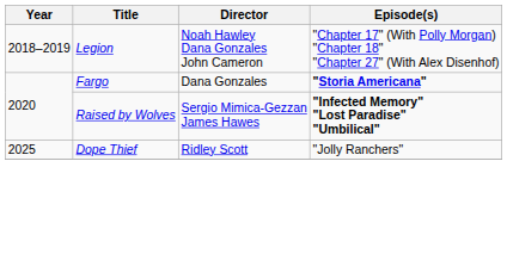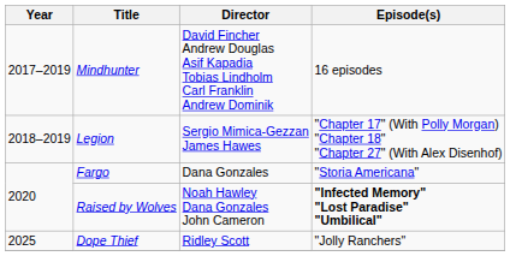 <table class="wikitable">
 <tr>
 <th>Year</th>
 <th>Title</th>
 <th>Director</th>
 <th>Episode(s)</th>
 </tr>
 <tr>
+<td>2017–2019</td>
+<td><em><a href='#'>Mindhunter</a></em></td>
+<td><a href='#'>David Fincher</a><br>Andrew Douglas<br><a href='#'>Asif Kapadia</a><br><a href='#'>Tobias Lindholm</a><br><a href='#'>Carl Franklin</a><br><a href='#'>Andrew Dominik</a></td>
+<td>16 episodes</td>
+</tr>
+<tr>
 <td>2018–2019</td>
 <td><em><a href='#'>Legion</a></em></td>
-<td><a href='#'>Noah Hawley</a><br><a href='#'>Dana Gonzales</a><br>John Cameron</td>
+<td><a href='#'>Sergio Mimica-Gezzan</a><br><a href='#'>James Hawes</a></td>
 <td>"<a href='#'>Chapter 17</a>" (With <a href='#'>Polly Morgan</a>)<br>"<a href='#'>Chapter 18</a>"<br>"<a href='#'>Chapter 27</a>" (With Alex Disenhof)</td>
 </tr>
 <tr>
 <td rowspan=2>2020</td>
 <td><em><a href='#'>Fargo</a></em></td>
 <td>Dana Gonzales</td>
-<td><strong>"<a href='#'>Storia Americana</a>"</strong></td>
+<td>"<a href='#'>Storia Americana</a>"</td>
 </tr>
 <tr>
 <td><em><a href='#'>Raised by Wolves</a></em></td>
-<td><a href='#'>Sergio Mimica-Gezzan</a><br><a href='#'>James Hawes</a></td>
+<td><a href='#'>Noah Hawley</a><br><a href='#'>Dana Gonzales</a><br>John Cameron</td>
 <td><strong>"Infected Memory"<br>"Lost Paradise"<br>"Umbilical"</strong></td>
 </tr>
 <tr>
 <td>2025</td>
 <td><em><a href='#'>Dope Thief</a></em></td>
 <td><a href='#'>Ridley Scott</a></td>
 <td>"Jolly Ranchers"</td>
 </tr>
 <tr>
 </tr>
 </table>
